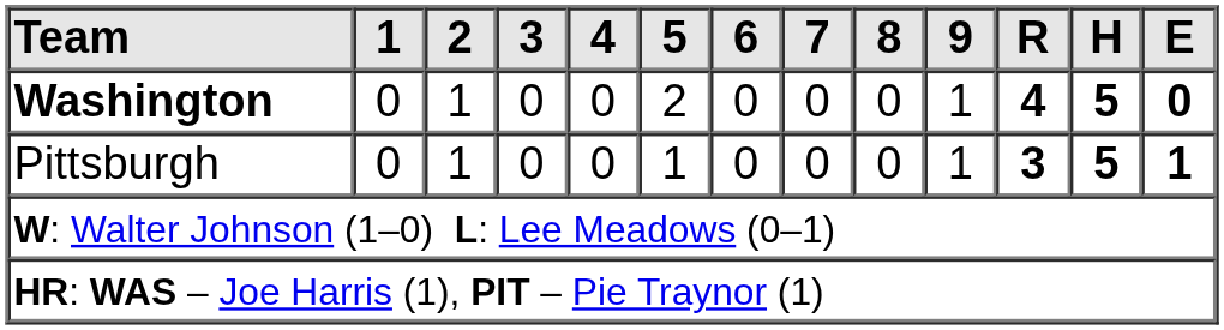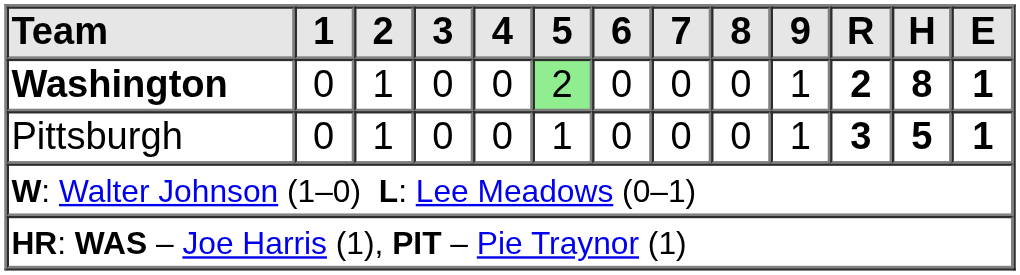 <table border=1 cellspacing=0 width=425 style="margin-left:3em;">
 <tr style="text-align:center; background-color:#e6e6e6;">
 <th align=left width=125>Team</th>
 <th width=25>1</th>
 <th width=25>2</th>
 <th width=25>3</th>
 <th width=25>4</th>
 <th width=25>5</th>
 <th width=25>6</th>
 <th width=25>7</th>
 <th width=25>8</th>
 <th width=25>9</th>
 <th width=25>R</th>
 <th width=25>H</th>
 <th width=25>E</th>
 </tr>
 <tr style="text-align:center;">
 <td align=left><strong>Washington</strong></td>
 <td>0</td>
 <td>1</td>
 <td>0</td>
 <td>0</td>
-<td>2</td>
+<td style="background: lightgreen;">2</td>
 <td>0</td>
 <td>0</td>
 <td>0</td>
 <td>1</td>
-<td><strong>4</strong></td>
-<td><strong>5</strong></td>
-<td><strong>0</strong></td>
+<td><strong>2</strong></td>
+<td><strong>8</strong></td>
+<td><strong>1</strong></td>
 </tr>
 <tr style="text-align:center;">
 <td align=left>Pittsburgh</td>
 <td>0</td>
 <td>1</td>
 <td>0</td>
 <td>0</td>
 <td>1</td>
 <td>0</td>
 <td>0</td>
 <td>0</td>
 <td>1</td>
 <td><strong>3</strong></td>
 <td><strong>5</strong></td>
 <td><strong>1</strong></td>
 </tr>
 <tr style="text-align:left;">
 <td colspan=13><small><strong>W</strong>: <a href='#'>Walter Johnson</a> (1–0)  <strong>L</strong>: <a href='#'>Lee Meadows</a> (0–1)</small></td>
 </tr>
 <tr style="text-align:left;">
 <td colspan=13><small><strong>HR</strong>: <strong>WAS</strong> – <a href='#'>Joe Harris</a> (1), <strong>PIT</strong> – <a href='#'>Pie Traynor</a> (1)</small></td>
 </tr>
 </table>
